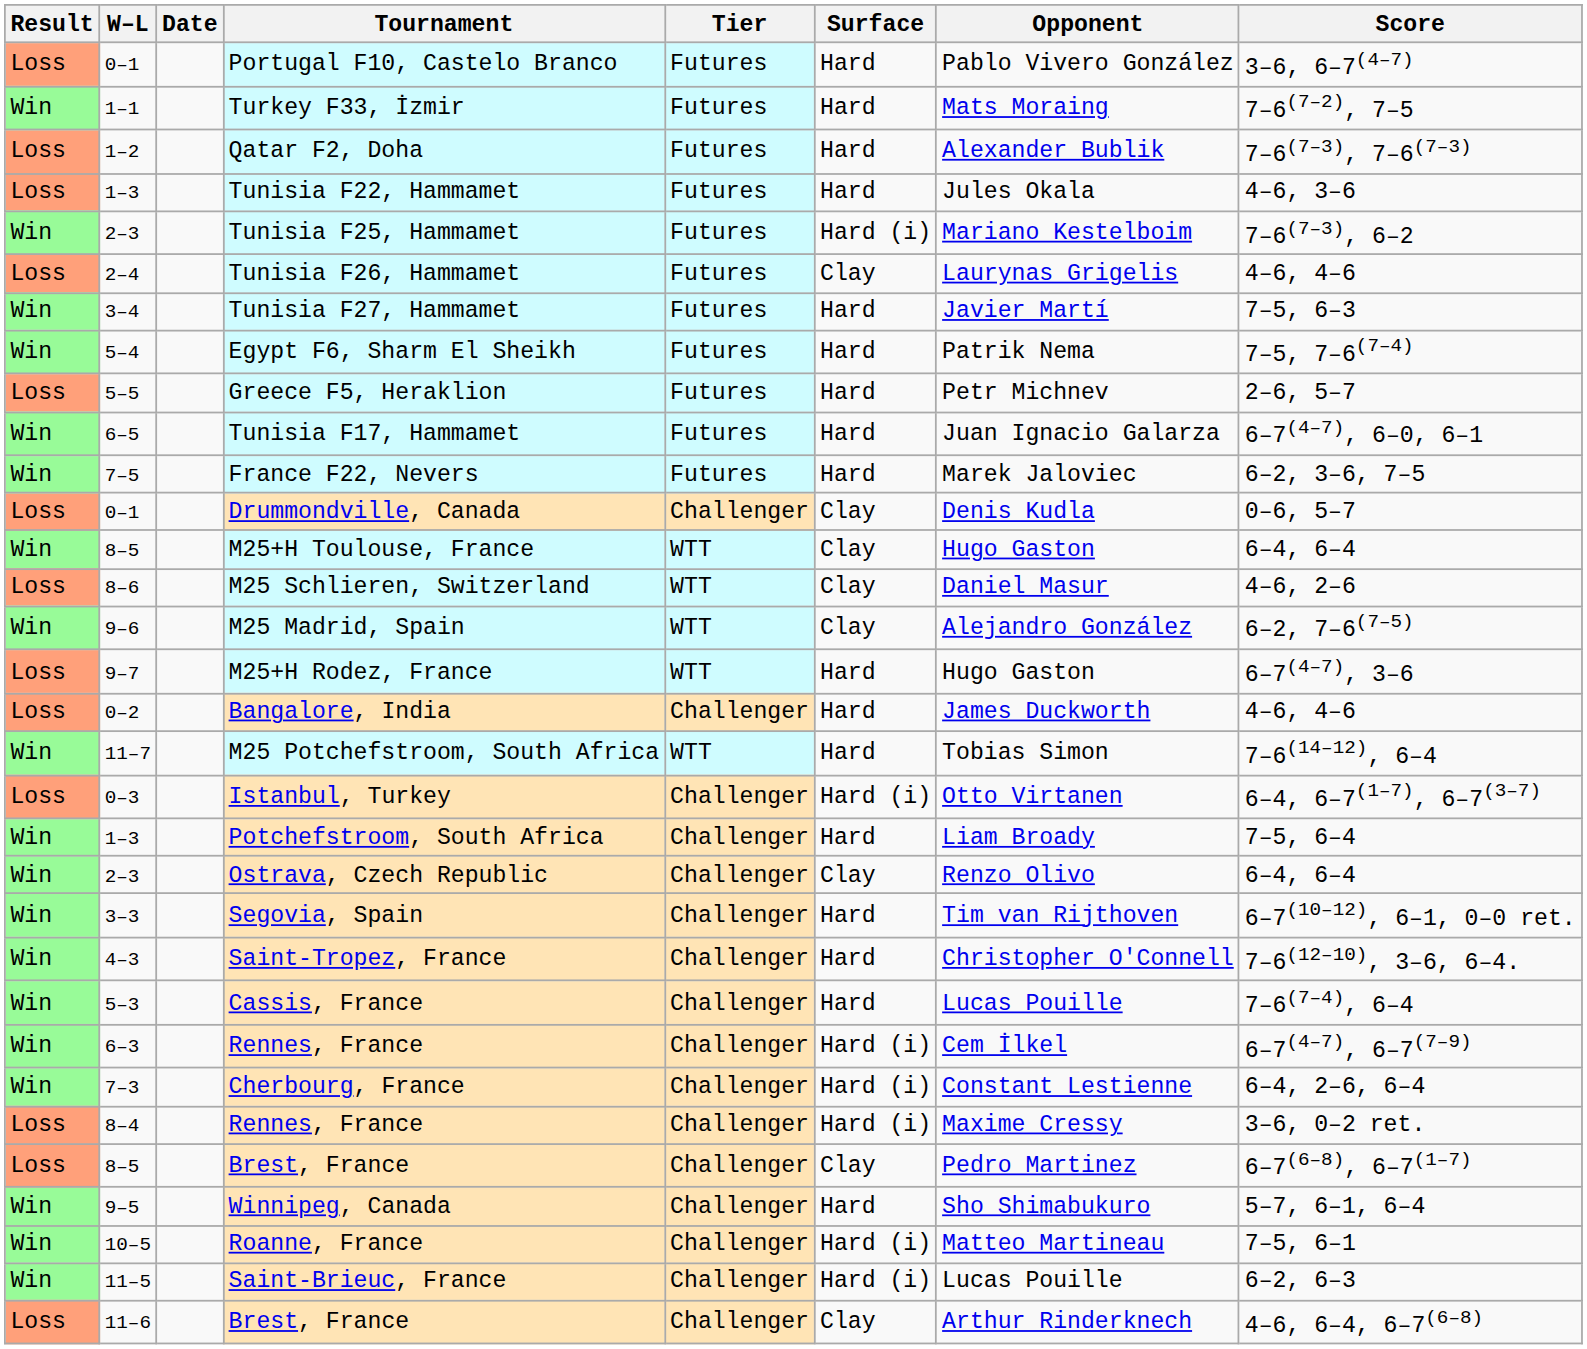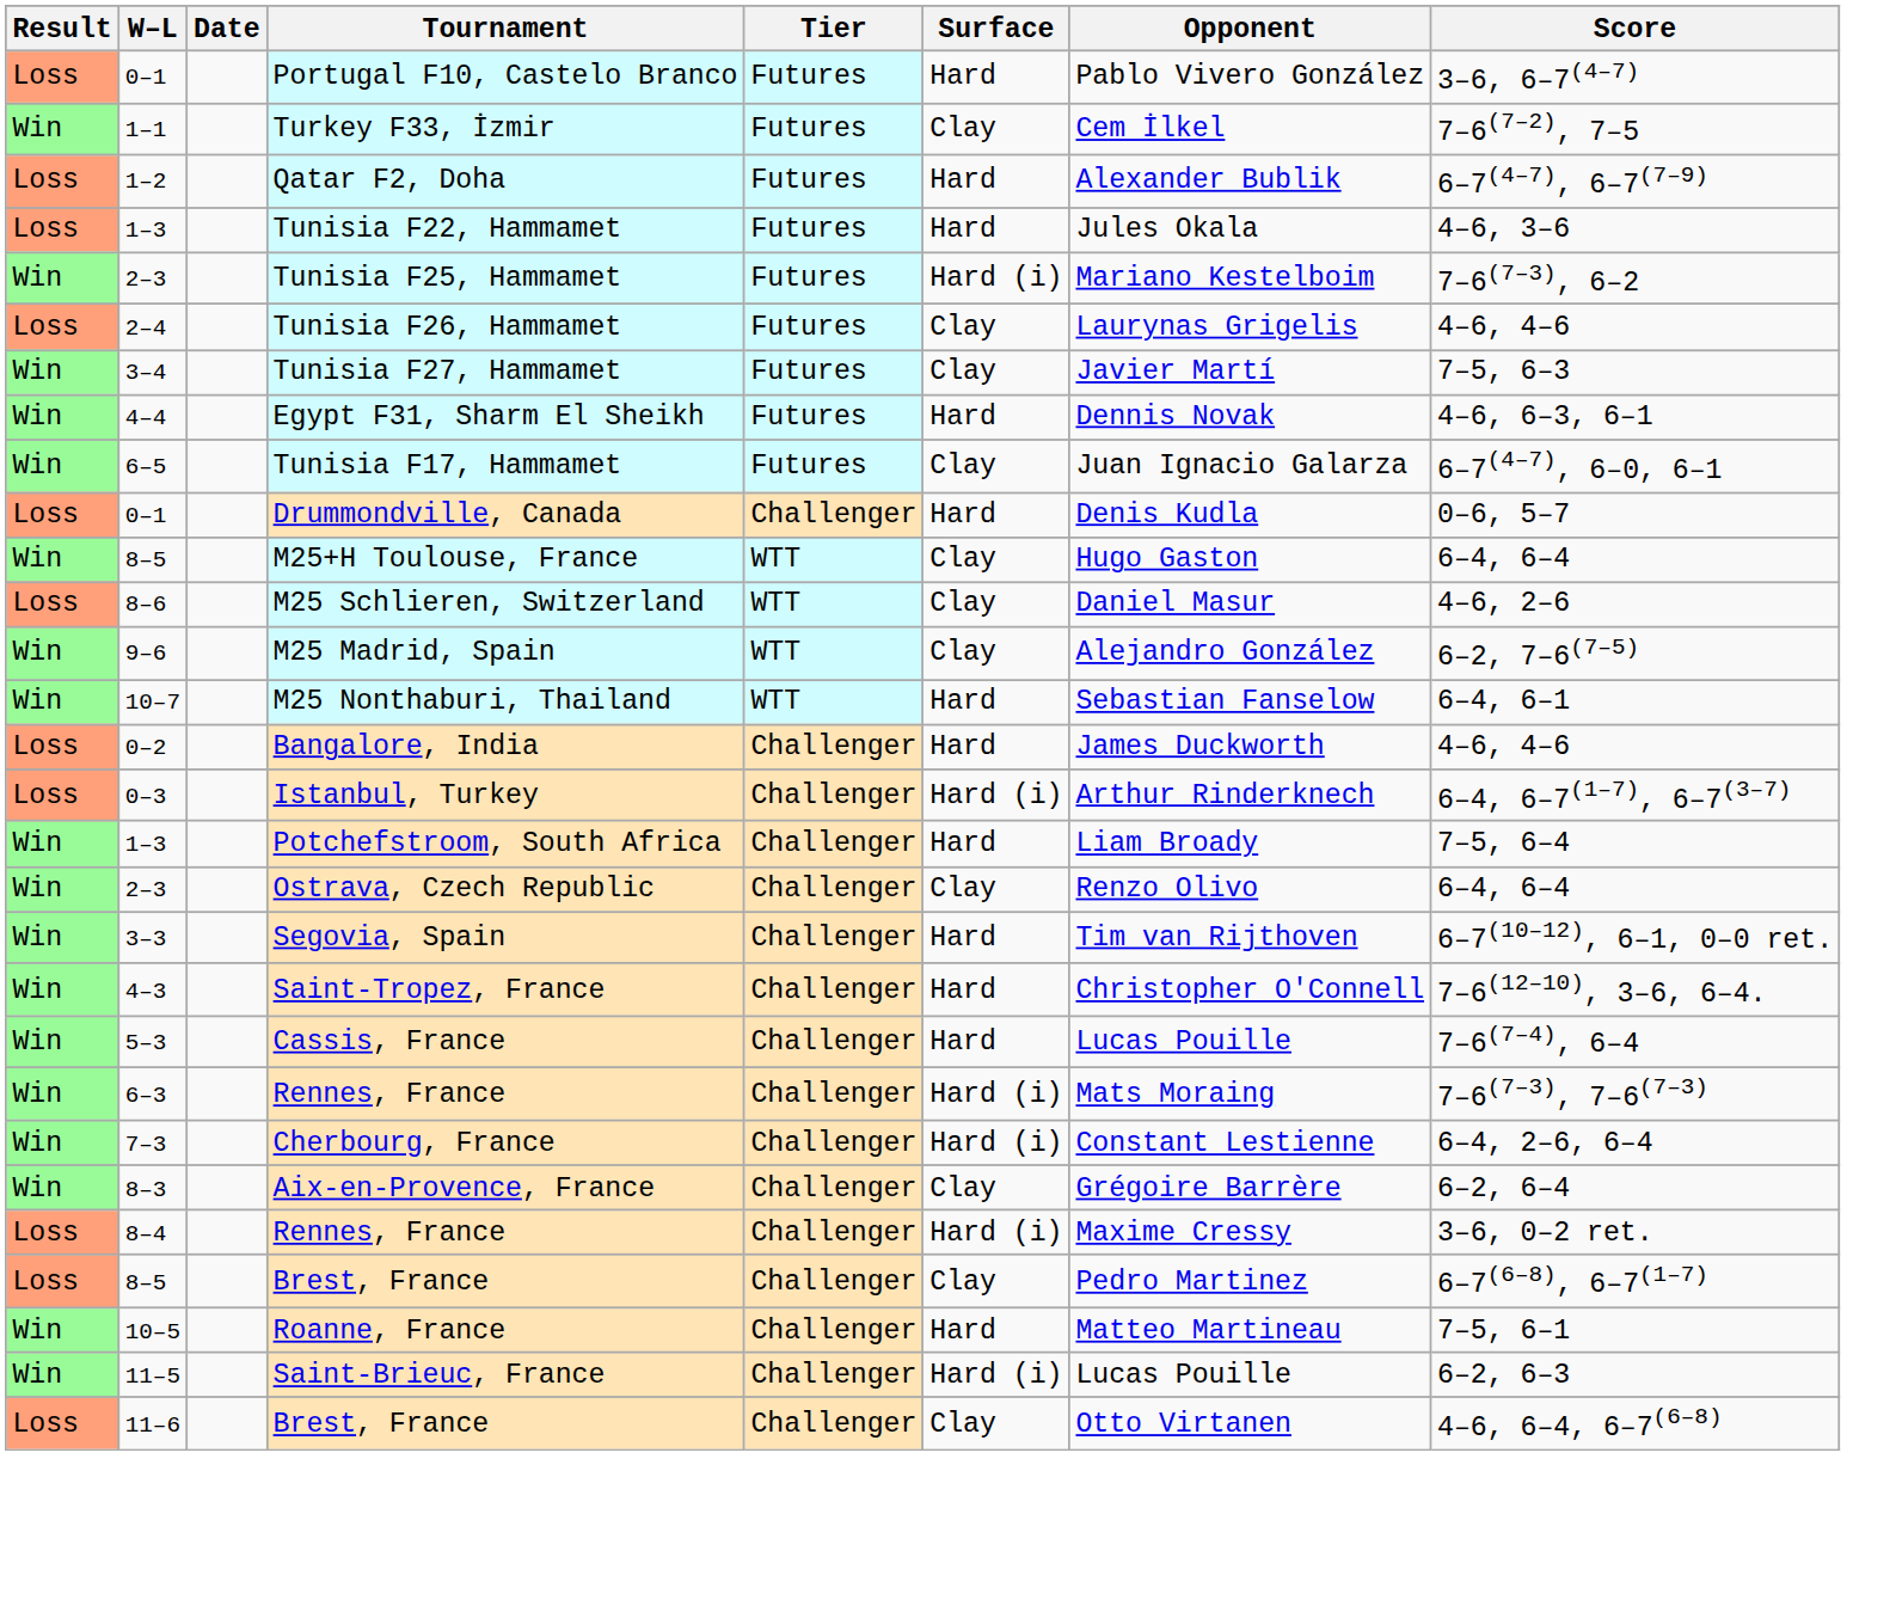 <table class="sortable wikitable nowrap">
 <tr>
 <th>Result</th>
 <th class="unsortable">W–L</th>
 <th>Date</th>
 <th>Tournament</th>
 <th>Tier</th>
 <th>Surface</th>
 <th>Opponent</th>
 <th>Score</th>
 </tr>
 <tr>
 <td style="background:#ffa07a;">Loss</td>
 <td><small>0–1</small></td>
 <td></td>
 <td bgcolor="cffcff">Portugal F10, Castelo Branco</td>
 <td bgcolor="cffcff">Futures</td>
 <td>Hard</td>
 <td> Pablo Vivero González</td>
 <td>3–6, 6–7<sup>(4–7)</sup></td>
 </tr>
 <tr>
 <td style="background:#98fb98;">Win</td>
 <td><small>1–1</small></td>
 <td></td>
 <td bgcolor="cffcff">Turkey F33, İzmir</td>
 <td bgcolor="cffcff">Futures</td>
-<td>Hard</td>
-<td> <a href='#'>Mats Moraing</a></td>
+<td>Clay</td>
+<td> <a href='#'>Cem İlkel</a></td>
 <td>7–6<sup>(7–2)</sup>, 7–5</td>
 </tr>
 <tr>
 <td style="background:#ffa07a;">Loss</td>
 <td><small>1–2</small></td>
 <td></td>
 <td bgcolor="cffcff">Qatar F2, Doha</td>
 <td bgcolor="cffcff">Futures</td>
 <td>Hard</td>
 <td> <a href='#'>Alexander Bublik</a></td>
-<td>7–6<sup>(7–3)</sup>, 7–6<sup>(7–3)</sup></td>
+<td>6–7<sup>(4–7)</sup>, 6–7<sup>(7–9)</sup></td>
 </tr>
 <tr>
 <td style="background:#ffa07a;">Loss</td>
 <td><small>1–3</small></td>
 <td></td>
 <td bgcolor="cffcff">Tunisia F22, Hammamet</td>
 <td bgcolor="cffcff">Futures</td>
 <td>Hard</td>
 <td> Jules Okala</td>
 <td>4–6, 3–6</td>
 </tr>
 <tr>
 <td style="background:#98fb98;">Win</td>
 <td><small>2–3</small></td>
 <td></td>
 <td bgcolor="cffcff">Tunisia F25, Hammamet</td>
 <td bgcolor="cffcff">Futures</td>
 <td>Hard (i)</td>
 <td> <a href='#'>Mariano Kestelboim</a></td>
 <td>7–6<sup>(7–3)</sup>, 6–2</td>
 </tr>
 <tr>
 <td style="background:#ffa07a;">Loss</td>
 <td><small>2–4</small></td>
 <td></td>
 <td bgcolor="cffcff">Tunisia F26, Hammamet</td>
 <td bgcolor="cffcff">Futures</td>
 <td>Clay</td>
 <td> <a href='#'>Laurynas Grigelis</a></td>
 <td>4–6, 4–6</td>
 </tr>
 <tr>
 <td style="background:#98fb98;">Win</td>
 <td><small>3–4</small></td>
 <td></td>
 <td bgcolor="cffcff">Tunisia F27, Hammamet</td>
 <td bgcolor="cffcff">Futures</td>
-<td>Hard</td>
+<td>Clay</td>
 <td> <a href='#'>Javier Martí</a></td>
 <td>7–5, 6–3</td>
 </tr>
 <tr>
 <td style="background:#98fb98;">Win</td>
-<td><small>5–4</small></td>
+<td><small>4–4</small></td>
 <td></td>
-<td bgcolor="cffcff">Egypt F6, Sharm El Sheikh</td>
+<td bgcolor="cffcff">Egypt F31, Sharm El Sheikh</td>
 <td bgcolor="cffcff">Futures</td>
 <td>Hard</td>
-<td> Patrik Nema</td>
-<td>7–5, 7–6<sup>(7–4)</sup></td>
-</tr>
-<tr>
-<td style="background:#ffa07a;">Loss</td>
-<td><small>5–5</small></td>
-<td></td>
-<td bgcolor="cffcff">Greece F5, Heraklion</td>
-<td bgcolor="cffcff">Futures</td>
-<td>Hard</td>
-<td> Petr Michnev</td>
-<td>2–6, 5–7</td>
+<td> <a href='#'>Dennis Novak</a></td>
+<td>4–6, 6–3, 6–1</td>
 </tr>
 <tr>
 <td style="background:#98fb98;">Win</td>
 <td><small>6–5</small></td>
 <td></td>
 <td bgcolor="cffcff">Tunisia F17, Hammamet</td>
 <td bgcolor="cffcff">Futures</td>
-<td>Hard</td>
+<td>Clay</td>
 <td> Juan Ignacio Galarza</td>
 <td>6–7<sup>(4–7)</sup>, 6–0, 6–1</td>
-</tr>
-<tr>
-<td style="background:#98fb98;">Win</td>
-<td><small>7–5</small></td>
-<td></td>
-<td bgcolor="cffcff">France F22, Nevers</td>
-<td bgcolor="cffcff">Futures</td>
-<td>Hard</td>
-<td> Marek Jaloviec</td>
-<td>6–2, 3–6, 7–5</td>
 </tr>
 <tr>
 <td bgcolor=FFA07A>Loss</td>
 <td><small>0–1</small></td>
 <td><a href='#'></a></td>
 <td bgcolor="moccasin"><a href='#'>Drummondville</a>, Canada</td>
 <td bgcolor="moccasin">Challenger</td>
-<td>Clay</td>
+<td>Hard</td>
 <td> <a href='#'>Denis Kudla</a></td>
 <td>0–6, 5–7</td>
 </tr>
 <tr>
 <td style="background:#98fb98;">Win</td>
 <td><small>8–5</small></td>
 <td></td>
 <td bgcolor="cffcff">M25+H Toulouse, France</td>
 <td bgcolor="cffcff">WTT</td>
 <td>Clay</td>
 <td> <a href='#'>Hugo Gaston</a></td>
 <td>6–4, 6–4</td>
 </tr>
 <tr>
 <td style="background:#ffa07a;">Loss</td>
 <td><small>8–6</small></td>
 <td></td>
 <td bgcolor="cffcff">M25 Schlieren, Switzerland</td>
 <td bgcolor="cffcff">WTT</td>
 <td>Clay</td>
 <td> <a href='#'>Daniel Masur</a></td>
 <td>4–6, 2–6</td>
 </tr>
 <tr>
 <td style="background:#98fb98;">Win</td>
 <td><small>9–6</small></td>
 <td></td>
 <td bgcolor="cffcff">M25 Madrid, Spain</td>
 <td bgcolor="cffcff">WTT</td>
 <td>Clay</td>
 <td> <a href='#'>Alejandro González</a></td>
 <td>6–2, 7–6<sup>(7–5)</sup></td>
 </tr>
 <tr>
-<td style="background:#ffa07a;">Loss</td>
-<td><small>9–7</small></td>
+<td style="background:#98fb98;">Win</td>
+<td><small>10–7</small></td>
 <td></td>
-<td bgcolor="cffcff">M25+H Rodez, France</td>
+<td bgcolor="cffcff">M25 Nonthaburi, Thailand</td>
 <td bgcolor="cffcff">WTT</td>
 <td>Hard</td>
-<td> Hugo Gaston</td>
-<td>6–7<sup>(4–7)</sup>, 3–6</td>
+<td> <a href='#'>Sebastian Fanselow</a></td>
+<td>6–4, 6–1</td>
 </tr>
 <tr>
 <td bgcolor=FFA07A>Loss</td>
 <td><small>0–2</small></td>
 <td><a href='#'></a></td>
 <td bgcolor="moccasin"><a href='#'>Bangalore</a>, India</td>
 <td bgcolor="moccasin">Challenger</td>
 <td>Hard</td>
 <td> <a href='#'>James Duckworth</a></td>
 <td>4–6, 4–6</td>
 </tr>
 <tr>
-<td style="background:#98fb98;">Win</td>
-<td><small>11–7</small></td>
-<td></td>
-<td bgcolor="cffcff">M25 Potchefstroom, South Africa</td>
-<td bgcolor="cffcff">WTT</td>
-<td>Hard</td>
-<td> Tobias Simon</td>
-<td>7–6<sup>(14–12)</sup>, 6–4</td>
-</tr>
-<tr>
 <td bgcolor=FFA07A>Loss</td>
 <td><small>0–3</small></td>
 <td><a href='#'></a></td>
 <td bgcolor="moccasin"><a href='#'>Istanbul</a>, Turkey</td>
 <td bgcolor="moccasin">Challenger</td>
 <td>Hard (i)</td>
-<td> <a href='#'>Otto Virtanen</a></td>
+<td> <a href='#'>Arthur Rinderknech</a></td>
 <td>6–4, 6–7<sup>(1–7)</sup>, 6–7<sup>(3–7)</sup></td>
 </tr>
 <tr>
 <td bgcolor=98FB98>Win</td>
 <td><small>1–3</small></td>
 <td><a href='#'></a></td>
 <td bgcolor="moccasin"><a href='#'>Potchefstroom</a>, South Africa</td>
 <td bgcolor="moccasin">Challenger</td>
 <td>Hard</td>
 <td> <a href='#'>Liam Broady</a></td>
 <td>7–5, 6–4</td>
 </tr>
 <tr>
 <td bgcolor=98FB98>Win</td>
 <td><small>2–3</small></td>
 <td><a href='#'></a></td>
 <td bgcolor="moccasin"><a href='#'>Ostrava</a>, Czech Republic</td>
 <td bgcolor="moccasin">Challenger</td>
 <td>Clay</td>
 <td> <a href='#'>Renzo Olivo</a></td>
 <td>6–4, 6–4</td>
 </tr>
 <tr>
 <td bgcolor=98FB98>Win</td>
 <td><small>3–3</small></td>
 <td><a href='#'></a></td>
 <td bgcolor="moccasin"><a href='#'>Segovia</a>, Spain</td>
 <td bgcolor="moccasin">Challenger</td>
 <td>Hard</td>
 <td> <a href='#'>Tim van Rijthoven</a></td>
 <td>6–7<sup>(10–12)</sup>, 6–1, 0–0 ret.</td>
 </tr>
 <tr>
 <td bgcolor=98FB98>Win</td>
 <td><small>4–3</small></td>
 <td><a href='#'></a></td>
 <td bgcolor="moccasin"><a href='#'>Saint-Tropez</a>, France</td>
 <td bgcolor="moccasin">Challenger</td>
 <td>Hard</td>
 <td> <a href='#'>Christopher O'Connell</a></td>
 <td>7–6<sup>(12–10)</sup>, 3–6, 6–4.</td>
 </tr>
 <tr>
 <td bgcolor=98FB98>Win</td>
 <td><small>5–3</small></td>
 <td><a href='#'></a></td>
 <td bgcolor="moccasin"><a href='#'>Cassis</a>, France</td>
 <td bgcolor="moccasin">Challenger</td>
 <td>Hard</td>
 <td> <a href='#'>Lucas Pouille</a></td>
 <td>7–6<sup>(7–4)</sup>, 6–4</td>
 </tr>
 <tr>
 <td bgcolor=98FB98>Win</td>
 <td><small>6–3</small></td>
 <td><a href='#'></a></td>
 <td bgcolor="moccasin"><a href='#'>Rennes</a>, France</td>
 <td bgcolor="moccasin">Challenger</td>
 <td>Hard (i)</td>
-<td> <a href='#'>Cem İlkel</a></td>
-<td>6–7<sup>(4–7)</sup>, 6–7<sup>(7–9)</sup></td>
+<td> <a href='#'>Mats Moraing</a></td>
+<td>7–6<sup>(7–3)</sup>, 7–6<sup>(7–3)</sup></td>
 </tr>
 <tr>
 <td bgcolor=98FB98>Win</td>
 <td><small>7–3</small></td>
 <td><a href='#'></a></td>
 <td bgcolor="moccasin"><a href='#'>Cherbourg</a>, France</td>
 <td bgcolor="moccasin">Challenger</td>
 <td>Hard (i)</td>
 <td> <a href='#'>Constant Lestienne</a></td>
 <td>6–4, 2–6, 6–4</td>
+</tr>
+<tr>
+<td bgcolor=98FB98>Win</td>
+<td><small>8–3</small></td>
+<td><a href='#'></a></td>
+<td style="background:moccasin;"><a href='#'>Aix-en-Provence</a>, France</td>
+<td style="background:moccasin;">Challenger</td>
+<td>Clay</td>
+<td> <a href='#'>Grégoire Barrère</a></td>
+<td>6–2, 6–4</td>
 </tr>
 <tr>
 <td bgcolor=FFA07A>Loss</td>
 <td><small>8–4</small></td>
 <td><a href='#'></a></td>
 <td style="background:moccasin;"><a href='#'>Rennes</a>, France</td>
 <td style="background:moccasin;">Challenger</td>
 <td>Hard (i)</td>
 <td> <a href='#'>Maxime Cressy</a></td>
 <td>3–6, 0–2 ret.</td>
 </tr>
 <tr>
 <td bgcolor=FFA07A>Loss</td>
 <td><small>8–5</small></td>
 <td><a href='#'></a></td>
 <td style="background:moccasin;"><a href='#'>Brest</a>, France</td>
 <td style="background:moccasin;">Challenger</td>
 <td>Clay</td>
 <td> <a href='#'>Pedro Martinez</a></td>
 <td>6–7<sup>(6–8)</sup>, 6–7<sup>(1–7)</sup></td>
 </tr>
 <tr>
 <td bgcolor=98FB98>Win</td>
-<td><small>9–5</small></td>
-<td><a href='#'></a></td>
-<td style="background:moccasin;"><a href='#'>Winnipeg</a>, Canada</td>
-<td style="background:moccasin;">Challenger</td>
-<td>Hard</td>
-<td> <a href='#'>Sho Shimabukuro</a></td>
-<td>5–7, 6–1, 6–4</td>
-</tr>
-<tr>
-<td bgcolor=98FB98>Win</td>
 <td><small>10–5</small></td>
 <td><a href='#'></a></td>
 <td style="background:moccasin;"><a href='#'>Roanne</a>, France</td>
 <td style="background:moccasin;">Challenger</td>
-<td>Hard (i)</td>
+<td>Hard</td>
 <td> <a href='#'>Matteo Martineau</a></td>
 <td>7–5, 6–1</td>
 </tr>
 <tr>
 <td bgcolor=98FB98>Win</td>
 <td><small>11–5</small></td>
 <td><a href='#'></a></td>
 <td style="background:moccasin;"><a href='#'>Saint-Brieuc</a>, France</td>
 <td style="background:moccasin;">Challenger</td>
 <td>Hard (i)</td>
 <td> Lucas Pouille</td>
 <td>6–2, 6–3</td>
 </tr>
 <tr>
 <td bgcolor=FFA07A>Loss</td>
 <td><small>11–6</small></td>
 <td><a href='#'></a></td>
 <td style="background:moccasin;"><a href='#'>Brest</a>, France</td>
 <td style="background:moccasin;">Challenger</td>
 <td>Clay</td>
-<td> <a href='#'>Arthur Rinderknech</a></td>
+<td> <a href='#'>Otto Virtanen</a></td>
 <td>4–6, 6–4, 6–7<sup>(6–8)</sup></td>
 </tr>
 </table>
